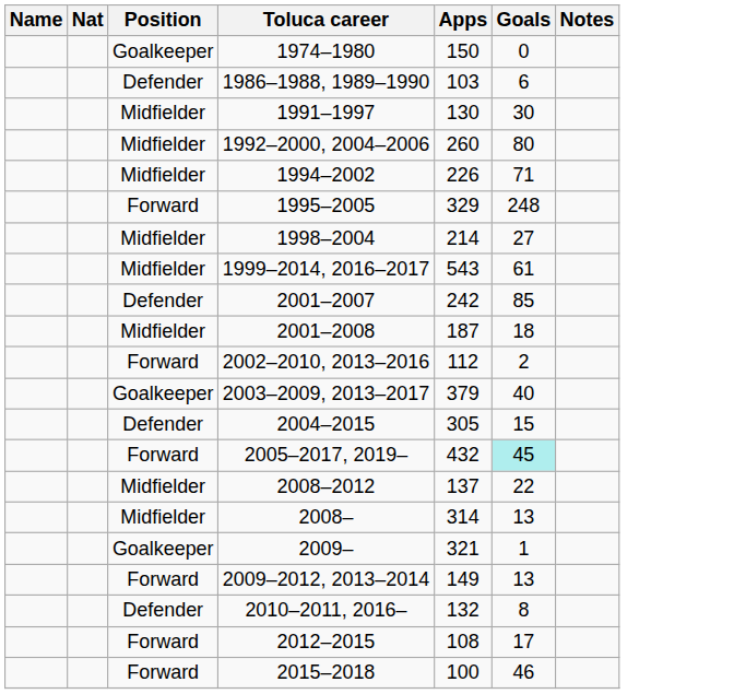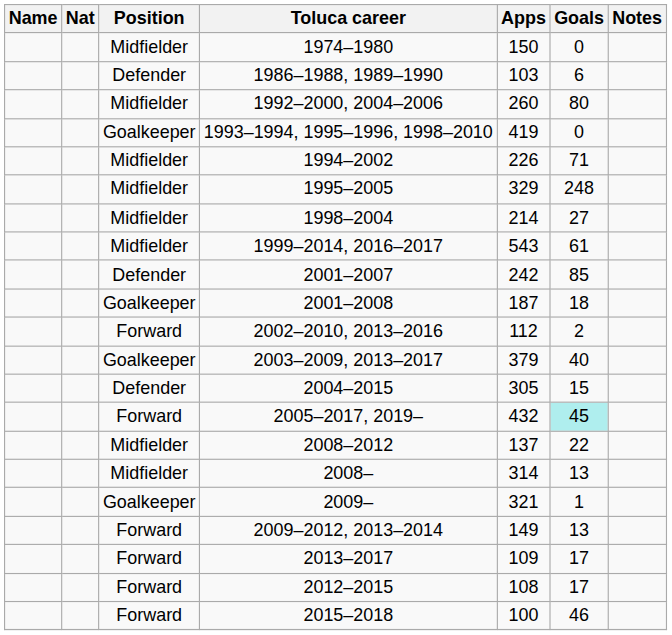 <table class="wikitable sortable" style="text-align: center;">
 <tr>
 <th>Name</th>
 <th>Nat</th>
 <th>Position</th>
 <th>Toluca career</th>
 <th>Apps</th>
 <th>Goals</th>
 <th>Notes</th>
 </tr>
 <tr>
 <td align="left"></td>
 <td></td>
-<td>Goalkeeper</td>
+<td>Midfielder</td>
 <td>1974–1980</td>
 <td>150</td>
 <td>0</td>
 <td></td>
 </tr>
 <tr>
 <td align="left"></td>
 <td></td>
 <td>Defender</td>
 <td>1986–1988, 1989–1990</td>
 <td>103</td>
 <td>6</td>
 <td></td>
 </tr>
 <tr>
 <td align="left"></td>
 <td></td>
 <td>Midfielder</td>
-<td>1991–1997</td>
-<td>130</td>
-<td>30</td>
+<td>1992–2000, 2004–2006</td>
+<td>260</td>
+<td>80</td>
 <td></td>
 </tr>
 <tr>
 <td align="left"></td>
 <td></td>
-<td>Midfielder</td>
-<td>1992–2000, 2004–2006</td>
-<td>260</td>
-<td>80</td>
+<td>Goalkeeper</td>
+<td>1993–1994, 1995–1996, 1998–2010</td>
+<td>419</td>
+<td>0</td>
 <td></td>
 </tr>
 <tr>
 <td align="left"></td>
 <td></td>
 <td>Midfielder</td>
 <td>1994–2002</td>
 <td>226</td>
 <td>71</td>
 <td></td>
 </tr>
 <tr>
 <td align="left"></td>
 <td></td>
-<td>Forward</td>
+<td>Midfielder</td>
 <td>1995–2005</td>
 <td>329</td>
 <td>248</td>
 <td></td>
 </tr>
 <tr>
 <td align="left"></td>
 <td></td>
 <td>Midfielder</td>
 <td>1998–2004</td>
 <td>214</td>
 <td>27</td>
 <td></td>
 </tr>
 <tr>
 <td align="left"></td>
 <td></td>
 <td>Midfielder</td>
 <td>1999–2014, 2016–2017</td>
 <td>543</td>
 <td>61</td>
 <td></td>
 </tr>
 <tr>
 <td align="left"></td>
 <td></td>
 <td>Defender</td>
 <td>2001–2007</td>
 <td>242</td>
 <td>85</td>
 <td></td>
 </tr>
 <tr>
 <td align="left"></td>
 <td></td>
-<td>Midfielder</td>
+<td>Goalkeeper</td>
 <td>2001–2008</td>
 <td>187</td>
 <td>18</td>
 <td></td>
 </tr>
 <tr>
 <td align="left"></td>
 <td></td>
 <td>Forward</td>
 <td>2002–2010, 2013–2016</td>
 <td>112</td>
 <td>2</td>
 <td></td>
 </tr>
 <tr>
 <td align="left"></td>
 <td></td>
 <td>Goalkeeper</td>
 <td>2003–2009, 2013–2017</td>
 <td>379</td>
 <td>40</td>
 <td></td>
 </tr>
 <tr>
 <td align="left"></td>
 <td></td>
 <td>Defender</td>
 <td>2004–2015</td>
 <td>305</td>
 <td>15</td>
 <td></td>
 </tr>
 <tr>
 <td align="left"><em></em></td>
 <td></td>
 <td>Forward</td>
 <td>2005–2017, 2019–</td>
 <td>432</td>
 <td style="background: paleturquoise;">45</td>
 <td></td>
 </tr>
 <tr>
 <td align="left"></td>
 <td></td>
 <td>Midfielder</td>
 <td>2008–2012</td>
 <td>137</td>
 <td>22</td>
 <td></td>
 </tr>
 <tr>
 <td align="left"><em></em></td>
 <td></td>
 <td>Midfielder</td>
 <td>2008–</td>
 <td>314</td>
 <td>13</td>
 <td></td>
 </tr>
 <tr>
 <td align="left"><em></em></td>
 <td></td>
 <td>Goalkeeper</td>
 <td>2009–</td>
 <td>321</td>
 <td>1</td>
 <td></td>
 </tr>
 <tr>
 <td align="left"></td>
 <td></td>
 <td>Forward</td>
 <td>2009–2012, 2013–2014</td>
 <td>149</td>
 <td>13</td>
 <td></td>
 </tr>
 <tr>
-<td align="left"><em></em></td>
+<td align="left"></td>
 <td></td>
-<td>Defender</td>
-<td>2010–2011, 2016–</td>
-<td>132</td>
-<td>8</td>
+<td>Forward</td>
+<td>2013–2017</td>
+<td>109</td>
+<td>17</td>
 <td></td>
 </tr>
 <tr>
 <td align="left"></td>
 <td></td>
 <td>Forward</td>
 <td>2012–2015</td>
 <td>108</td>
 <td>17</td>
 <td></td>
 </tr>
 <tr>
 <td align="left"></td>
 <td></td>
 <td>Forward</td>
 <td>2015–2018</td>
 <td>100</td>
 <td>46</td>
 <td></td>
 </tr>
 <tr>
 </tr>
 </table>
